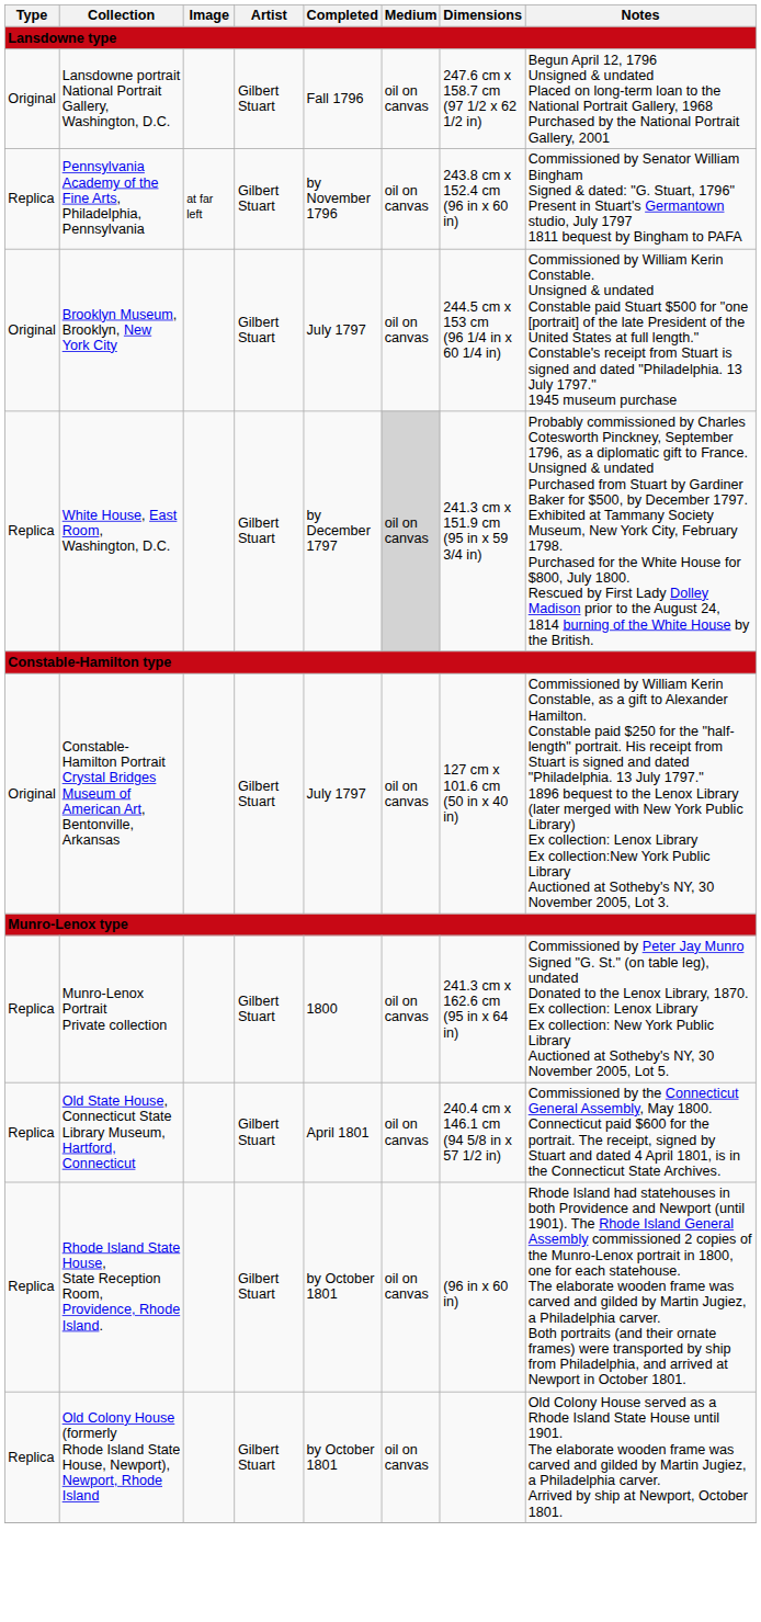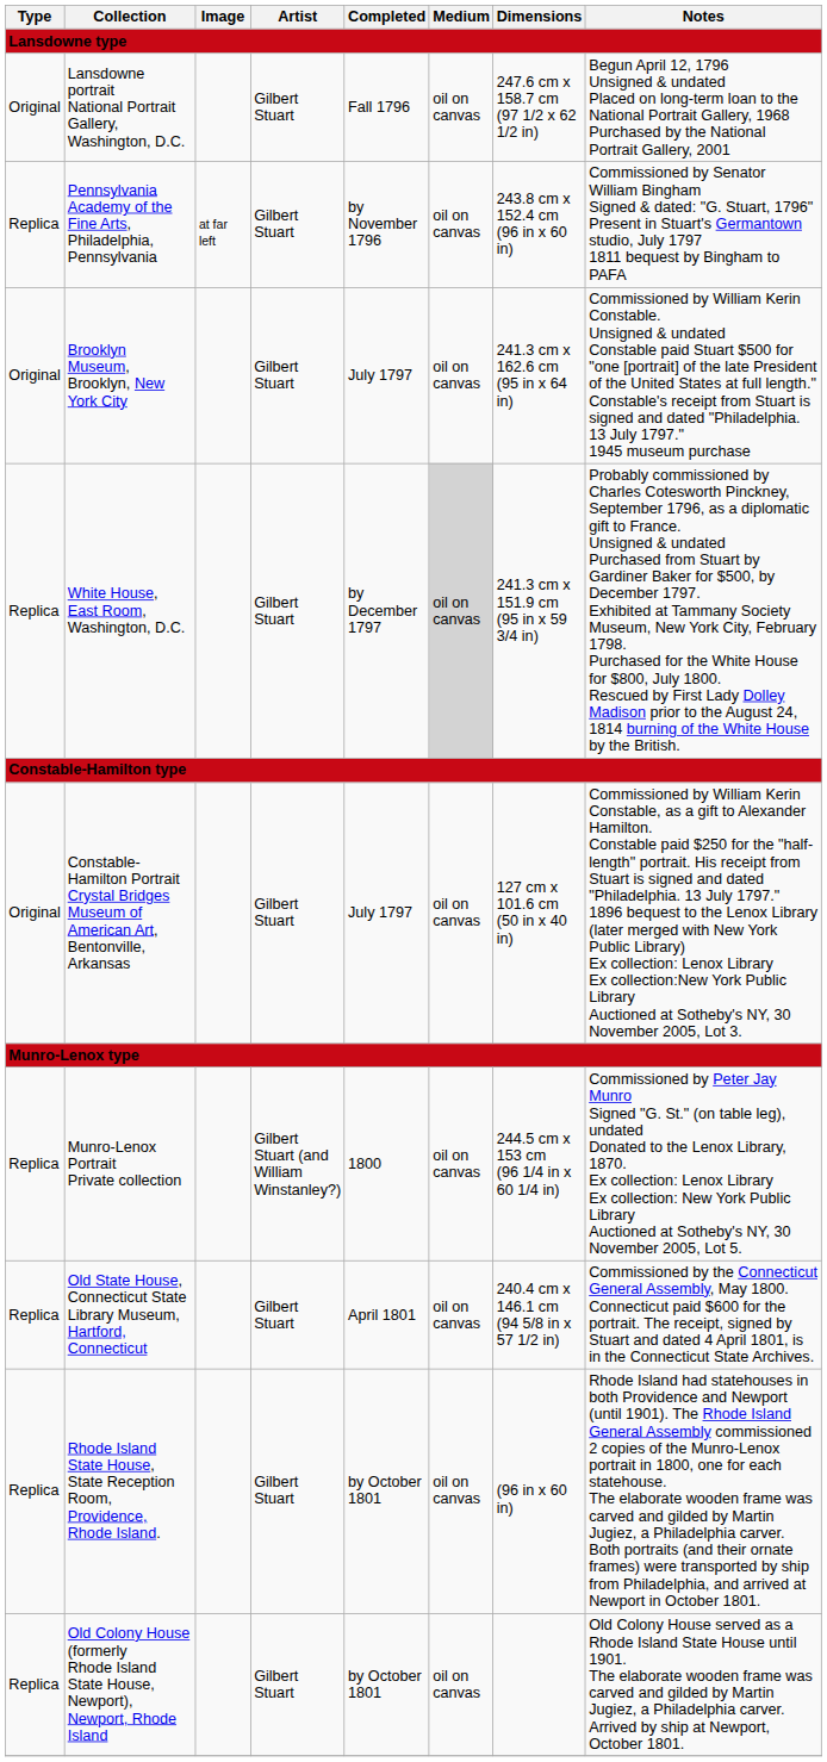 <table class="wikitable sortable">
 <tr>
 <th width="5%">Type</th>
 <th width="18%">Collection</th>
 <th width="7%">Image</th>
 <th width="10%">Artist</th>
 <th width="8%">Completed</th>
 <th width="6%">Medium</th>
 <th width="10%">Dimensions</th>
 <th width="36%">Notes</th>
 </tr>
 <tr>
 <td colspan="8" style="background:#C80815"><strong>Lansdowne type</strong></td>
 </tr>
 <tr>
 <td>Original</td>
 <td>Lansdowne portrait<br>National Portrait Gallery,<br>Washington, D.C.</td>
 <td></td>
 <td>Gilbert Stuart</td>
 <td>Fall 1796</td>
 <td>oil on canvas</td>
 <td>247.6 cm x 158.7 cm<br>(97 1/2 x 62 1/2 in)</td>
 <td>Begun April 12, 1796<br>Unsigned & undated<br>Placed on long-term loan to the National Portrait Gallery, 1968<br>Purchased by the National Portrait Gallery, 2001</td>
 </tr>
 <tr>
 <td>Replica</td>
 <td><a href='#'>Pennsylvania Academy of the Fine Arts</a>,<br>Philadelphia, Pennsylvania</td>
 <td><br><small>at far left</small></td>
 <td>Gilbert Stuart</td>
 <td>by November 1796</td>
 <td>oil on canvas</td>
 <td>243.8 cm x 152.4 cm<br>(96 in x 60 in)</td>
 <td>Commissioned by Senator William Bingham<br>Signed & dated: "G. Stuart, 1796" <br>Present in Stuart's <a href='#'>Germantown</a> studio, July 1797<br>1811 bequest by Bingham to PAFA</td>
 </tr>
 <tr>
 <td>Original</td>
 <td><a href='#'>Brooklyn Museum</a>,<br>Brooklyn, <a href='#'>New York City</a></td>
 <td></td>
 <td>Gilbert Stuart</td>
 <td>July 1797</td>
 <td>oil on canvas</td>
-<td>244.5 cm x 153 cm<br>(96 1/4 in x 60 1/4 in)</td>
+<td>241.3 cm x 162.6 cm<br>(95 in x 64 in)</td>
 <td>Commissioned by William Kerin Constable.<br>Unsigned & undated<br>Constable paid Stuart $500 for "one [portrait] of the late President of the United States at full length." Constable's receipt from Stuart is signed and dated "Philadelphia. 13 July 1797."<br>1945 museum purchase</td>
 </tr>
 <tr>
 <td>Replica</td>
 <td><a href='#'>White House</a>, <a href='#'>East Room</a>,<br>Washington, D.C.</td>
 <td></td>
 <td>Gilbert Stuart</td>
 <td>by December 1797</td>
 <td style="background: lightgrey;">oil on canvas</td>
 <td>241.3 cm x 151.9 cm<br>(95 in x 59 3/4 in)</td>
 <td>Probably commissioned by Charles Cotesworth Pinckney, September 1796, as a diplomatic gift to France.<br>Unsigned & undated<br>Purchased from Stuart by Gardiner Baker for $500, by December 1797.<br>Exhibited at Tammany Society Museum, New York City, February 1798.<br>Purchased for the White House for $800, July 1800.<br>Rescued by First Lady <a href='#'>Dolley Madison</a> prior to the August 24, 1814 <a href='#'>burning of the White House</a> by the British.</td>
 </tr>
 <tr>
 <td colspan="8" style="background:#C80815"><strong>Constable-Hamilton type</strong></td>
 </tr>
 <tr>
 <td>Original</td>
 <td>Constable-Hamilton Portrait<br><a href='#'>Crystal Bridges Museum of American Art</a>,<br>Bentonville, Arkansas</td>
 <td></td>
 <td>Gilbert Stuart</td>
 <td>July 1797</td>
 <td>oil on canvas</td>
 <td>127 cm x 101.6 cm<br>(50 in x 40 in)</td>
 <td>Commissioned by William Kerin Constable, as a gift to Alexander Hamilton.<br>Constable paid $250 for the "half-length" portrait. His receipt from Stuart is signed and dated "Philadelphia. 13 July 1797."<br>1896 bequest to the Lenox Library (later merged with New York Public Library)<br>Ex collection: Lenox Library<br>Ex collection:New York Public Library<br>Auctioned at Sotheby's NY, 30 November 2005, Lot 3.</td>
 </tr>
 <tr>
 <td colspan="8" style="background:#C80815"><strong>Munro-Lenox type</strong></td>
 </tr>
 <tr>
 <td>Replica</td>
 <td>Munro-Lenox Portrait<br>Private collection</td>
 <td></td>
-<td>Gilbert Stuart</td>
+<td>Gilbert Stuart (and<br>William Winstanley?)</td>
 <td>1800</td>
 <td>oil on canvas</td>
-<td>241.3 cm x 162.6 cm<br>(95 in x 64 in)</td>
+<td>244.5 cm x 153 cm<br>(96 1/4 in x 60 1/4 in)</td>
 <td>Commissioned by <a href='#'>Peter Jay Munro</a><br>Signed "G. St." (on table leg), undated<br>Donated to the Lenox Library, 1870.<br>Ex collection: Lenox Library<br>Ex collection: New York Public Library<br>Auctioned at Sotheby's NY, 30 November 2005, Lot 5.</td>
 </tr>
 <tr>
 <td>Replica</td>
 <td><a href='#'>Old State House</a>,<br>Connecticut State Library Museum,<br><a href='#'>Hartford, Connecticut</a></td>
 <td></td>
 <td>Gilbert Stuart</td>
 <td>April 1801</td>
 <td>oil on canvas</td>
 <td>240.4 cm x 146.1 cm<br>(94 5/8 in x 57 1/2 in)</td>
 <td>Commissioned by the <a href='#'>Connecticut General Assembly</a>, May 1800.<br>Connecticut paid $600 for the portrait. The receipt, signed by Stuart and dated 4 April 1801, is in the Connecticut State Archives.</td>
 </tr>
 <tr>
 <td>Replica</td>
 <td><a href='#'>Rhode Island State House</a>,<br>State Reception Room, <br><a href='#'>Providence, Rhode Island</a>.</td>
 <td></td>
 <td>Gilbert Stuart</td>
 <td>by October 1801</td>
 <td>oil on canvas</td>
 <td><br>(96 in x 60 in)</td>
 <td>Rhode Island had statehouses in both Providence and Newport (until 1901). The <a href='#'>Rhode Island General Assembly</a> commissioned 2 copies of the Munro-Lenox portrait in 1800, one for each statehouse.<br>The elaborate wooden frame was carved and gilded by Martin Jugiez, a Philadelphia carver.<br>Both portraits (and their ornate frames) were transported by ship from Philadelphia, and arrived at Newport in October 1801.</td>
 </tr>
 <tr>
 <td>Replica</td>
 <td><a href='#'>Old Colony House</a> (formerly<br>Rhode Island State House, Newport),<br><a href='#'>Newport, Rhode Island</a></td>
 <td></td>
 <td>Gilbert Stuart</td>
 <td>by October 1801</td>
 <td>oil on canvas</td>
 <td></td>
 <td>Old Colony House served as a Rhode Island State House until 1901.<br>The elaborate wooden frame was carved and gilded by Martin Jugiez, a Philadelphia carver.<br>Arrived by ship at Newport, October 1801.</td>
 </tr>
 <tr>
 </tr>
 </table>
